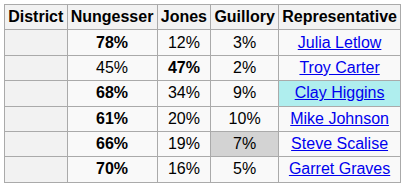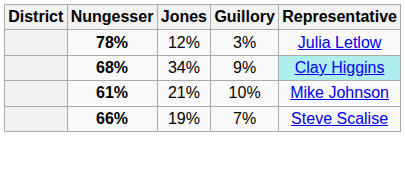 <table class=wikitable>
 <tr>
 <th>District</th>
 <th>Nungesser</th>
 <th>Jones</th>
 <th>Guillory</th>
 <th>Representative</th>
 </tr>
 <tr align=center>
 <th></th>
 <td><strong>78%</strong></td>
 <td>12%</td>
 <td>3%</td>
 <td><a href='#'>Julia Letlow</a></td>
 </tr>
 <tr align=center>
 <th></th>
-<td>45%</td>
-<td><strong>47%</strong></td>
-<td>2%</td>
-<td><a href='#'>Troy Carter</a></td>
-</tr>
-<tr align=center>
-<th></th>
 <td><strong>68%</strong></td>
 <td>34%</td>
 <td>9%</td>
 <td style="background: paleturquoise;"><a href='#'>Clay Higgins</a></td>
 </tr>
 <tr align=center>
 <th></th>
 <td><strong>61%</strong></td>
-<td>20%</td>
+<td>21%</td>
 <td>10%</td>
 <td><a href='#'>Mike Johnson</a></td>
 </tr>
 <tr align=center>
 <th></th>
 <td><strong>66%</strong></td>
 <td>19%</td>
-<td style="background: lightgrey;">7%</td>
+<td>7%</td>
 <td><a href='#'>Steve Scalise</a></td>
 </tr>
-<tr align=center>
-<th></th>
-<td><strong>70%</strong></td>
-<td>16%</td>
-<td>5%</td>
-<td><a href='#'>Garret Graves</a></td>
-</tr>
 </table>
